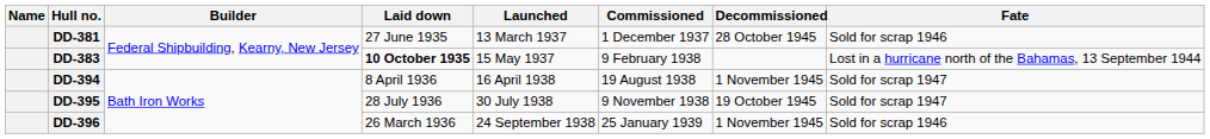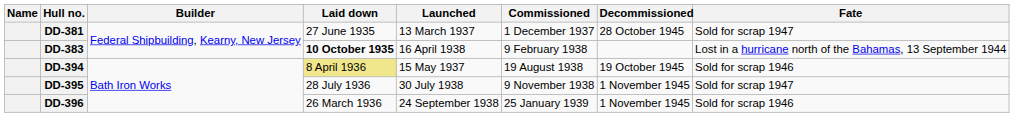 <table class="wikitable sortable plainrowheaders">
 <tr>
 <th scope="col">Name</th>
 <th scope="col">Hull no.</th>
 <th scope="col" style="max-width: 9em;">Builder</th>
 <th scope="col" style="max-width: 6em;">Laid down</th>
 <th scope="col" style="max-width: 6em;">Launched</th>
 <th scope="col" style="max-width: 6em;">Commissioned</th>
 <th scope="col" style="max-width: 6em;">Decommissioned</th>
 <th scope="col">Fate</th>
 </tr>
 <tr>
 <th scope="row"></th>
 <th scope="row" style="white-space: nowrap;">DD-381</th>
 <td rowspan=2><a href='#'>Federal Shipbuilding</a>, <a href='#'>Kearny, New Jersey</a></td>
 <td>27 June 1935</td>
 <td>13 March 1937</td>
 <td>1 December 1937</td>
 <td>28 October 1945</td>
-<td data-sort-value="1946">Sold for scrap 1946</td>
+<td data-sort-value="1947">Sold for scrap 1947</td>
 </tr>
 <tr>
 <th scope="row"></th>
 <th scope="row">DD-383</th>
 <td><strong>10 October 1935</strong></td>
-<td>15 May 1937</td>
+<td>16 April 1938</td>
 <td>9 February 1938</td>
 <td></td>
 <td data-sort-value="13 September 1944">Lost in a <a href='#'>hurricane</a> north of the <a href='#'>Bahamas</a>, 13 September 1944</td>
 </tr>
 <tr>
 <th scope="row"></th>
 <th scope="row">DD-394</th>
 <td rowspan=3><a href='#'>Bath Iron Works</a></td>
-<td>8 April 1936</td>
-<td>16 April 1938</td>
+<td style="background: khaki;">8 April 1936</td>
+<td>15 May 1937</td>
 <td>19 August 1938</td>
-<td>1 November 1945</td>
-<td data-sort-value="1947">Sold for scrap 1947</td>
+<td>19 October 1945</td>
+<td data-sort-value="1946">Sold for scrap 1946</td>
 </tr>
 <tr>
 <th scope="row"></th>
 <th scope="row">DD-395</th>
 <td>28 July 1936</td>
 <td>30 July 1938</td>
 <td>9 November 1938</td>
-<td>19 October 1945</td>
+<td>1 November 1945</td>
 <td data-sort-value="1947">Sold for scrap 1947</td>
 </tr>
 <tr>
 <th scope="row"></th>
 <th scope="row">DD-396</th>
 <td>26 March 1936</td>
 <td>24 September 1938</td>
 <td>25 January 1939</td>
 <td>1 November 1945</td>
 <td data-sort-value="1946">Sold for scrap 1946</td>
 </tr>
 </table>
